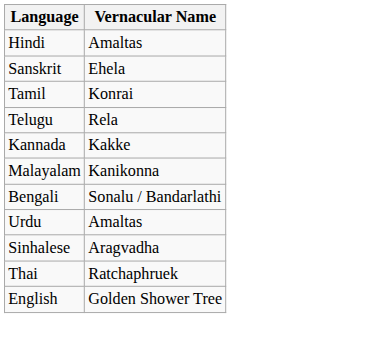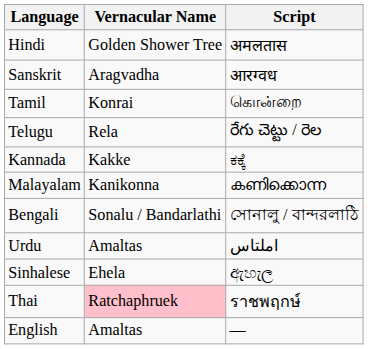 <table class="wikitable">
 <tr>
 <th>Language</th>
 <th>Vernacular Name</th>
+<th>Script</th>
 </tr>
 <tr>
 <td>Hindi</td>
-<td>Amaltas</td>
+<td>Golden Shower Tree</td>
+<td>अमलतास</td>
 </tr>
 <tr>
 <td>Sanskrit</td>
-<td>Ehela</td>
+<td>Aragvadha</td>
+<td>आरग्वध</td>
 </tr>
 <tr>
 <td>Tamil</td>
 <td>Konrai</td>
+<td>கொன்றை</td>
 </tr>
 <tr>
 <td>Telugu</td>
 <td>Rela</td>
+<td>రేగు చెట్టు / రెల</td>
 </tr>
 <tr>
 <td>Kannada</td>
 <td>Kakke</td>
+<td>ಕಕ್ಕೆ</td>
 </tr>
 <tr>
 <td>Malayalam</td>
 <td>Kanikonna</td>
+<td>കണിക്കൊന്ന</td>
 </tr>
 <tr>
 <td>Bengali</td>
 <td>Sonalu / Bandarlathi</td>
+<td>সোনালু / বান্দরলাঠি</td>
 </tr>
 <tr>
 <td>Urdu</td>
 <td>Amaltas</td>
+<td>املتاس</td>
 </tr>
 <tr>
 <td>Sinhalese</td>
-<td>Aragvadha</td>
+<td>Ehela</td>
+<td>ඇහැල</td>
 </tr>
 <tr>
 <td>Thai</td>
-<td>Ratchaphruek</td>
+<td style="background: pink;">Ratchaphruek</td>
+<td>ราชพฤกษ์</td>
 </tr>
 <tr>
 <td>English</td>
-<td>Golden Shower Tree</td>
+<td>Amaltas</td>
+<td>—</td>
 </tr>
 </table>
